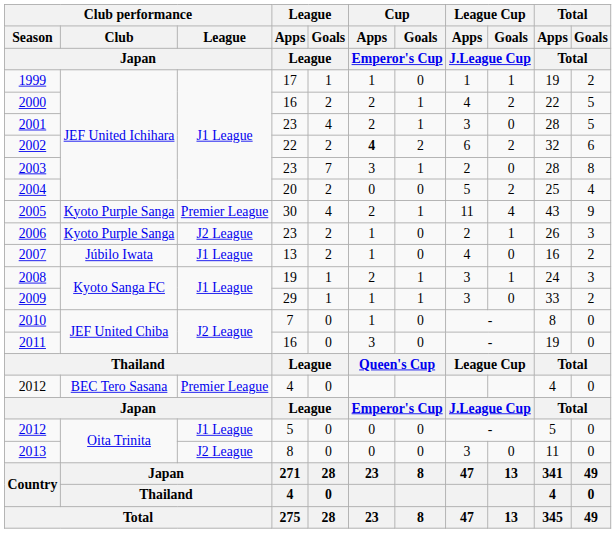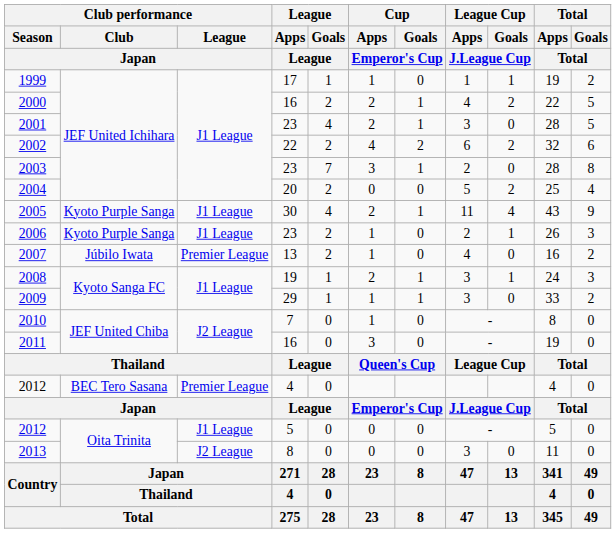 <table class="wikitable" style="text-align:center;">
 <tr>
 <th colspan=3>Club performance</th>
 <th colspan=2>League</th>
 <th colspan=2>Cup</th>
 <th colspan=2>League Cup</th>
 <th colspan=2>Total</th>
 </tr>
 <tr>
 <th>Season</th>
 <th>Club</th>
 <th>League</th>
 <th>Apps</th>
 <th>Goals</th>
 <th>Apps</th>
 <th>Goals</th>
 <th>Apps</th>
 <th>Goals</th>
 <th>Apps</th>
 <th>Goals</th>
 </tr>
 <tr>
 <th colspan=3>Japan</th>
 <th colspan=2>League</th>
 <th colspan=2><a href='#'>Emperor's Cup</a></th>
 <th colspan=2><a href='#'>J.League Cup</a></th>
 <th colspan=2>Total</th>
 </tr>
 <tr>
 <td><a href='#'>1999</a></td>
 <td rowspan="6"><a href='#'>JEF United Ichihara</a></td>
 <td rowspan="6"><a href='#'>J1 League</a></td>
 <td>17</td>
 <td>1</td>
 <td>1</td>
 <td>0</td>
 <td>1</td>
 <td>1</td>
 <td>19</td>
 <td>2</td>
 </tr>
 <tr>
 <td><a href='#'>2000</a></td>
 <td>16</td>
 <td>2</td>
 <td>2</td>
 <td>1</td>
 <td>4</td>
 <td>2</td>
 <td>22</td>
 <td>5</td>
 </tr>
 <tr>
 <td><a href='#'>2001</a></td>
 <td>23</td>
 <td>4</td>
 <td>2</td>
 <td>1</td>
 <td>3</td>
 <td>0</td>
 <td>28</td>
 <td>5</td>
 </tr>
 <tr>
 <td><a href='#'>2002</a></td>
 <td>22</td>
 <td>2</td>
-<td><strong>4</strong></td>
+<td>4</td>
 <td>2</td>
 <td>6</td>
 <td>2</td>
 <td>32</td>
 <td>6</td>
 </tr>
 <tr>
 <td><a href='#'>2003</a></td>
 <td>23</td>
 <td>7</td>
 <td>3</td>
 <td>1</td>
 <td>2</td>
 <td>0</td>
 <td>28</td>
 <td>8</td>
 </tr>
 <tr>
 <td><a href='#'>2004</a></td>
 <td>20</td>
 <td>2</td>
 <td>0</td>
 <td>0</td>
 <td>5</td>
 <td>2</td>
 <td>25</td>
 <td>4</td>
 </tr>
 <tr>
 <td><a href='#'>2005</a></td>
 <td><a href='#'>Kyoto Purple Sanga</a></td>
-<td><a href='#'>Premier League</a></td>
+<td><a href='#'>J1 League</a></td>
 <td>30</td>
 <td>4</td>
 <td>2</td>
 <td>1</td>
 <td>11</td>
 <td>4</td>
 <td>43</td>
 <td>9</td>
 </tr>
 <tr>
 <td><a href='#'>2006</a></td>
 <td><a href='#'>Kyoto Purple Sanga</a></td>
-<td><a href='#'>J2 League</a></td>
+<td><a href='#'>J1 League</a></td>
 <td>23</td>
 <td>2</td>
 <td>1</td>
 <td>0</td>
 <td>2</td>
 <td>1</td>
 <td>26</td>
 <td>3</td>
 </tr>
 <tr>
 <td><a href='#'>2007</a></td>
 <td><a href='#'>Júbilo Iwata</a></td>
-<td><a href='#'>J1 League</a></td>
+<td><a href='#'>Premier League</a></td>
 <td>13</td>
 <td>2</td>
 <td>1</td>
 <td>0</td>
 <td>4</td>
 <td>0</td>
 <td>16</td>
 <td>2</td>
 </tr>
 <tr>
 <td><a href='#'>2008</a></td>
 <td rowspan="2"><a href='#'>Kyoto Sanga FC</a></td>
 <td rowspan="2"><a href='#'>J1 League</a></td>
 <td>19</td>
 <td>1</td>
 <td>2</td>
 <td>1</td>
 <td>3</td>
 <td>1</td>
 <td>24</td>
 <td>3</td>
 </tr>
 <tr>
 <td><a href='#'>2009</a></td>
 <td>29</td>
 <td>1</td>
 <td>1</td>
 <td>1</td>
 <td>3</td>
 <td>0</td>
 <td>33</td>
 <td>2</td>
 </tr>
 <tr>
 <td><a href='#'>2010</a></td>
 <td rowspan="2"><a href='#'>JEF United Chiba</a></td>
 <td rowspan="2"><a href='#'>J2 League</a></td>
 <td>7</td>
 <td>0</td>
 <td>1</td>
 <td>0</td>
 <td colspan="2">-</td>
 <td>8</td>
 <td>0</td>
 </tr>
 <tr>
 <td><a href='#'>2011</a></td>
 <td>16</td>
 <td>0</td>
 <td>3</td>
 <td>0</td>
 <td colspan="2">-</td>
 <td>19</td>
 <td>0</td>
 </tr>
 <tr>
 <th colspan=3>Thailand</th>
 <th colspan=2>League</th>
 <th colspan=2><a href='#'>Queen's Cup</a></th>
 <th colspan=2>League Cup</th>
 <th colspan=2>Total</th>
 </tr>
 <tr>
 <td>2012</td>
 <td><a href='#'>BEC Tero Sasana</a></td>
 <td><a href='#'>Premier League</a></td>
 <td>4</td>
 <td>0</td>
 <td></td>
 <td></td>
 <td></td>
 <td></td>
 <td>4</td>
 <td>0</td>
 </tr>
 <tr>
 <th colspan=3>Japan</th>
 <th colspan=2>League</th>
 <th colspan=2><a href='#'>Emperor's Cup</a></th>
 <th colspan=2><a href='#'>J.League Cup</a></th>
 <th colspan=2>Total</th>
 </tr>
 <tr>
 <td><a href='#'>2012</a></td>
 <td rowspan="2"><a href='#'>Oita Trinita</a></td>
 <td><a href='#'>J1 League</a></td>
 <td>5</td>
 <td>0</td>
 <td>0</td>
 <td>0</td>
 <td colspan="2">-</td>
 <td>5</td>
 <td>0</td>
 </tr>
 <tr>
 <td><a href='#'>2013</a></td>
 <td><a href='#'>J2 League</a></td>
 <td>8</td>
 <td>0</td>
 <td>0</td>
 <td>0</td>
 <td>3</td>
 <td>0</td>
 <td>11</td>
 <td>0</td>
 </tr>
 <tr>
 <th rowspan=2>Country</th>
 <th colspan=2>Japan</th>
 <th>271</th>
 <th>28</th>
 <th>23</th>
 <th>8</th>
 <th>47</th>
 <th>13</th>
 <th>341</th>
 <th>49</th>
 </tr>
 <tr>
 <th colspan=2>Thailand</th>
 <th>4</th>
 <th>0</th>
 <th></th>
 <th></th>
 <th></th>
 <th></th>
 <th>4</th>
 <th>0</th>
 </tr>
 <tr>
 <th colspan=3>Total</th>
 <th>275</th>
 <th>28</th>
 <th>23</th>
 <th>8</th>
 <th>47</th>
 <th>13</th>
 <th>345</th>
 <th>49</th>
 </tr>
 </table>
